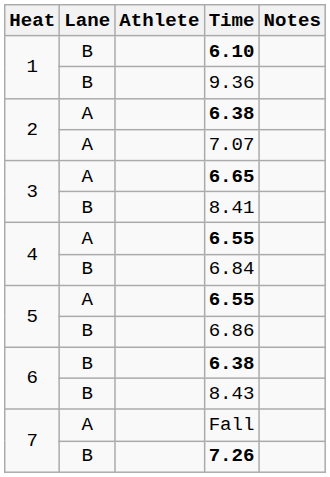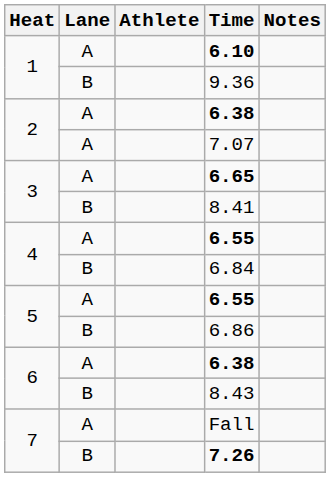 <table class="wikitable sortable" style="text-align:center">
 <tr>
 <th>Heat</th>
 <th>Lane</th>
 <th>Athlete</th>
 <th>Time</th>
 <th class="unsortable">Notes</th>
 </tr>
 <tr>
 <td rowspan=2>1</td>
-<td>B</td>
+<td>A</td>
 <td align=left></td>
 <td><strong>6.10</strong></td>
 <td></td>
 </tr>
 <tr>
 <td>B</td>
 <td align=left></td>
 <td>9.36</td>
 <td></td>
 </tr>
 <tr>
 <td rowspan=2>2</td>
 <td>A</td>
 <td align=left></td>
 <td><strong>6.38</strong></td>
 <td></td>
 </tr>
 <tr>
 <td>A</td>
 <td align=left></td>
 <td>7.07</td>
 <td></td>
 </tr>
 <tr>
 <td rowspan=2>3</td>
 <td>A</td>
 <td align=left></td>
 <td><strong>6.65</strong></td>
 <td></td>
 </tr>
 <tr>
 <td>B</td>
 <td align=left></td>
 <td>8.41</td>
 <td></td>
 </tr>
 <tr>
 <td rowspan=2>4</td>
 <td>A</td>
 <td align=left></td>
 <td><strong>6.55</strong></td>
 <td></td>
 </tr>
 <tr>
 <td>B</td>
 <td align=left></td>
 <td>6.84</td>
 <td></td>
 </tr>
 <tr>
 <td rowspan=2>5</td>
 <td>A</td>
 <td align=left></td>
 <td><strong>6.55</strong></td>
 <td></td>
 </tr>
 <tr>
 <td>B</td>
 <td align=left></td>
 <td>6.86</td>
 <td></td>
 </tr>
 <tr>
 <td rowspan=2>6</td>
-<td>B</td>
+<td>A</td>
 <td align=left></td>
 <td><strong>6.38</strong></td>
 <td></td>
 </tr>
 <tr>
 <td>B</td>
 <td align=left></td>
 <td>8.43</td>
 <td></td>
 </tr>
 <tr>
 <td rowspan=2>7</td>
 <td>A</td>
 <td align=left></td>
 <td>Fall</td>
 <td></td>
 </tr>
 <tr>
 <td>B</td>
 <td align=left></td>
 <td><strong>7.26</strong></td>
 <td></td>
 </tr>
 </table>
